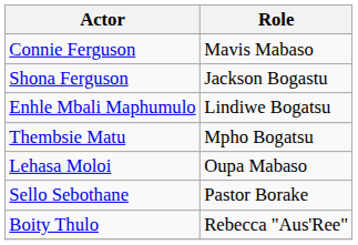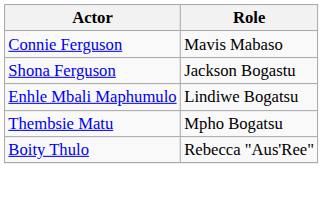 <table Class="wikitable">
 <tr>
 <th>Actor</th>
 <th>Role</th>
 </tr>
 <tr>
 <td><a href='#'>Connie Ferguson</a></td>
 <td>Mavis Mabaso</td>
 </tr>
 <tr>
 <td><a href='#'>Shona Ferguson</a></td>
 <td>Jackson Bogastu</td>
 </tr>
 <tr>
 <td><a href='#'>Enhle Mbali Maphumulo</a></td>
 <td>Lindiwe Bogatsu</td>
 </tr>
 <tr>
 <td><a href='#'>Thembsie Matu</a></td>
 <td>Mpho Bogatsu</td>
 </tr>
 <tr>
-<td><a href='#'>Lehasa Moloi</a></td>
-<td>Oupa Mabaso</td>
-</tr>
-<tr>
-<td><a href='#'>Sello Sebothane</a></td>
-<td>Pastor Borake</td>
-</tr>
-<tr>
 <td><a href='#'>Boity Thulo</a></td>
 <td>Rebecca "Aus'Ree"</td>
 </tr>
 <tr>
 </tr>
 </table>
